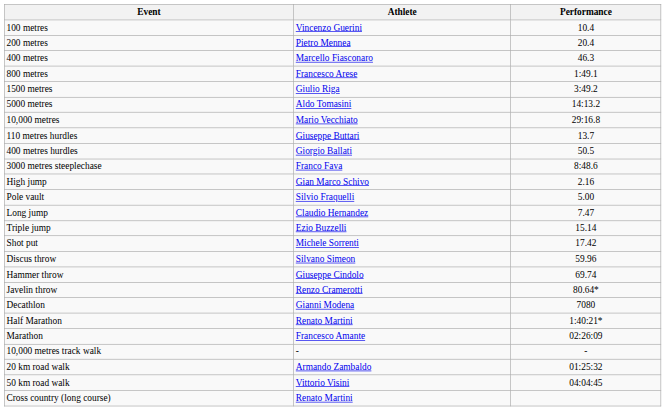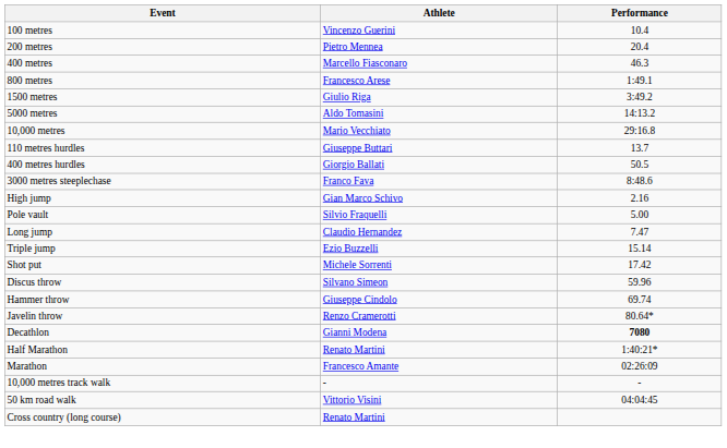 <table class="wikitable" width=80% style="font-size:90%; text-align:left;">
 <tr>
 <th>Event</th>
 <th>Athlete</th>
 <th>Performance</th>
 </tr>
 <tr>
 <td>100 metres</td>
 <td><a href='#'>Vincenzo Guerini</a></td>
 <td align=center>10.4</td>
 </tr>
 <tr>
 <td>200 metres</td>
 <td><a href='#'>Pietro Mennea</a></td>
 <td align=center>20.4</td>
 </tr>
 <tr>
 <td>400 metres</td>
 <td><a href='#'>Marcello Fiasconaro</a></td>
 <td align=center>46.3</td>
 </tr>
 <tr>
 <td>800 metres</td>
 <td><a href='#'>Francesco Arese</a></td>
 <td align=center>1:49.1</td>
 </tr>
 <tr>
 <td>1500 metres</td>
 <td><a href='#'>Giulio Riga</a></td>
 <td align=center>3:49.2</td>
 </tr>
 <tr>
 <td>5000 metres</td>
 <td><a href='#'>Aldo Tomasini</a></td>
 <td align=center>14:13.2</td>
 </tr>
 <tr>
 <td>10,000 metres</td>
 <td><a href='#'>Mario Vecchiato</a></td>
 <td align=center>29:16.8</td>
 </tr>
 <tr>
 <td>110 metres hurdles</td>
 <td><a href='#'>Giuseppe Buttari</a></td>
 <td align=center>13.7</td>
 </tr>
 <tr>
 <td>400 metres hurdles</td>
 <td><a href='#'>Giorgio Ballati</a></td>
 <td align=center>50.5</td>
 </tr>
 <tr>
 <td>3000 metres steeplechase</td>
 <td><a href='#'>Franco Fava</a></td>
 <td align=center>8:48.6</td>
 </tr>
 <tr>
 <td>High jump</td>
 <td><a href='#'>Gian Marco Schivo</a></td>
 <td align=center>2.16</td>
 </tr>
 <tr>
 <td>Pole vault</td>
 <td><a href='#'>Silvio Fraquelli</a></td>
 <td align=center>5.00</td>
 </tr>
 <tr>
 <td>Long jump</td>
 <td><a href='#'>Claudio Hernandez</a></td>
 <td align=center>7.47</td>
 </tr>
 <tr>
 <td>Triple jump</td>
 <td><a href='#'>Ezio Buzzelli</a></td>
 <td align=center>15.14</td>
 </tr>
 <tr>
 <td>Shot put</td>
 <td><a href='#'>Michele Sorrenti</a></td>
 <td align=center>17.42</td>
 </tr>
 <tr>
 <td>Discus throw</td>
 <td><a href='#'>Silvano Simeon</a></td>
 <td align=center>59.96</td>
 </tr>
 <tr>
 <td>Hammer throw</td>
 <td><a href='#'>Giuseppe Cindolo</a></td>
 <td align=center>69.74</td>
 </tr>
 <tr>
 <td>Javelin throw</td>
 <td><a href='#'>Renzo Cramerotti</a></td>
 <td align=center>80.64*</td>
 </tr>
 <tr>
 <td>Decathlon</td>
 <td><a href='#'>Gianni Modena</a></td>
-<td align=center>7080</td>
+<td align=center><strong>7080</strong></td>
 </tr>
 <tr>
 <td>Half Marathon</td>
 <td><a href='#'>Renato Martini</a></td>
 <td align=center>1:40:21*</td>
 </tr>
 <tr>
 <td>Marathon</td>
 <td><a href='#'>Francesco Amante</a></td>
 <td align=center>02:26:09</td>
 </tr>
 <tr>
 <td>10,000 metres track walk</td>
 <td>-</td>
 <td align=center>-</td>
 </tr>
 <tr>
-<td>20 km road walk</td>
-<td><a href='#'>Armando Zambaldo</a></td>
-<td align=center>01:25:32</td>
-</tr>
-<tr>
 <td>50 km road walk</td>
 <td><a href='#'>Vittorio Visini</a></td>
 <td align=center>04:04:45</td>
 </tr>
 <tr>
 <td>Cross country (long course)</td>
 <td><a href='#'>Renato Martini</a></td>
 <td align=center></td>
 </tr>
 </table>
